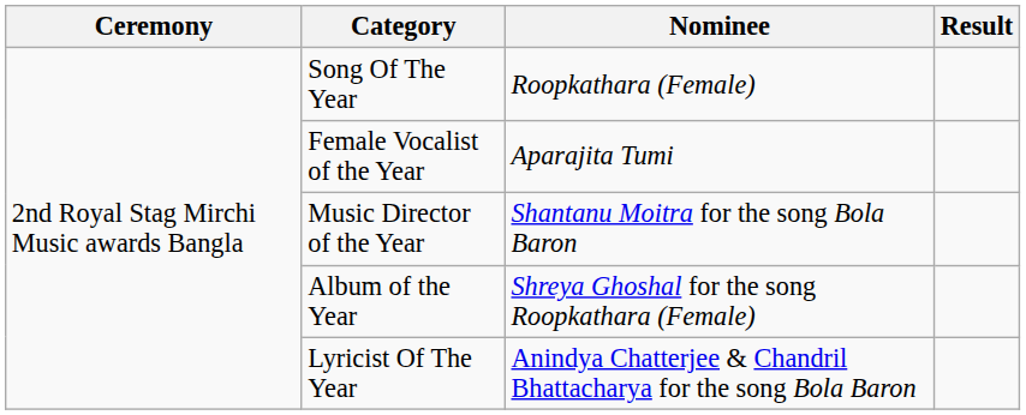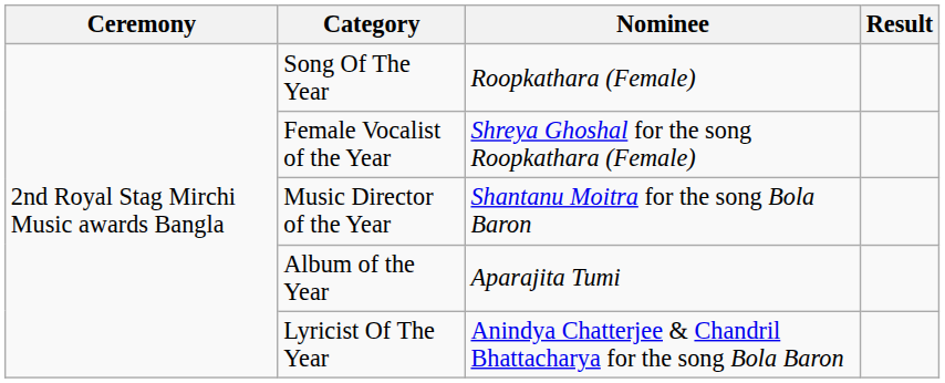 <table class="wikitable sortable">
 <tr>
 <th>Ceremony</th>
 <th>Category</th>
 <th>Nominee</th>
 <th>Result</th>
 </tr>
 <tr>
 <td rowspan="5">2nd Royal Stag Mirchi Music awards Bangla</td>
 <td>Song Of The Year</td>
 <td><em>Roopkathara (Female)</em></td>
 <td></td>
 </tr>
 <tr>
 <td>Female Vocalist of the Year</td>
-<td><em>Aparajita Tumi</em></td>
+<td><em><a href='#'>Shreya Ghoshal</a></em> for the song <em>Roopkathara (Female)</em></td>
 <td></td>
 </tr>
 <tr>
 <td>Music Director of the Year</td>
 <td><em><a href='#'>Shantanu Moitra</a></em> for the song <em>Bola Baron</em></td>
 <td></td>
 </tr>
 <tr>
 <td>Album of the Year</td>
-<td><em><a href='#'>Shreya Ghoshal</a></em> for the song <em>Roopkathara (Female)</em></td>
+<td><em>Aparajita Tumi</em></td>
 <td></td>
 </tr>
 <tr>
 <td>Lyricist Of The Year</td>
 <td><a href='#'>Anindya Chatterjee</a> & <a href='#'>Chandril Bhattacharya</a> for the song <em>Bola Baron</em></td>
 <td></td>
 </tr>
 </table>
